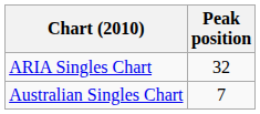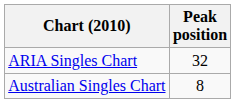 <table class="wikitable">
 <tr>
 <th>Chart (2010)</th>
 <th>Peak<br>position</th>
 </tr>
 <tr>
 <td><a href='#'>ARIA Singles Chart</a></td>
 <td align="center">32</td>
 </tr>
 <tr>
 <td><a href='#'>Australian Singles Chart</a></td>
-<td align="center">7</td>
+<td align="center">8</td>
 </tr>
 </table>
